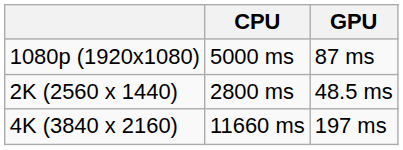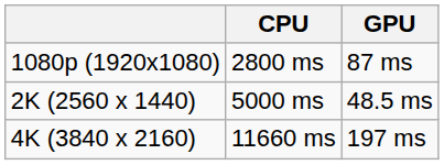 <table class="wikitable">
 <tr>
 <th></th>
 <th>CPU</th>
 <th>GPU</th>
 </tr>
 <tr>
 <td>1080p (1920x1080)</td>
-<td>5000 ms</td>
+<td>2800 ms</td>
 <td>87 ms</td>
 </tr>
 <tr>
 <td>2K (2560 x 1440)</td>
-<td>2800 ms</td>
+<td>5000 ms</td>
 <td>48.5 ms</td>
 </tr>
 <tr>
 <td>4K (3840 x 2160)</td>
 <td>11660 ms</td>
 <td>197 ms</td>
 </tr>
 </table>
